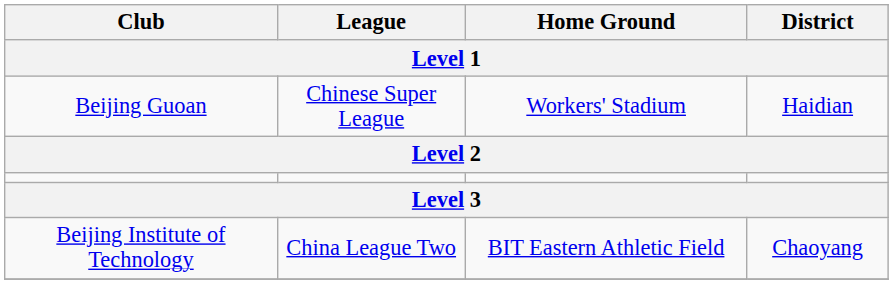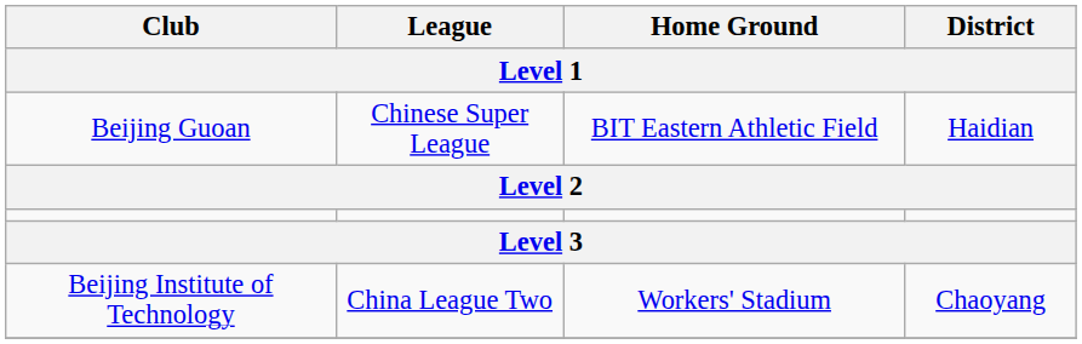 <table width=50%; class="wikitable" border="1" style="text-align:center;">
 <tr>
 <th width=29%>Club</th>
 <th width=20%>League</th>
 <th width=30%>Home Ground</th>
 <th width=15%>District</th>
 </tr>
 <tr>
 <th colspan=6><a href='#'>Level</a> 1</th>
 </tr>
 <tr>
 <td align:left><a href='#'>Beijing Guoan</a></td>
 <td><a href='#'>Chinese Super League</a></td>
-<td><a href='#'>Workers' Stadium</a></td>
+<td><a href='#'>BIT Eastern Athletic Field</a></td>
 <td><a href='#'>Haidian</a></td>
 </tr>
 <tr>
 <th colspan=6><a href='#'>Level</a> 2</th>
 </tr>
 <tr>
 <td></td>
 <td></td>
 <td></td>
 <td></td>
 </tr>
 <tr>
 <th colspan=6><a href='#'>Level</a> 3</th>
 </tr>
 <tr>
 <td align:left><a href='#'>Beijing Institute of Technology</a></td>
 <td><a href='#'>China League Two</a></td>
-<td><a href='#'>BIT Eastern Athletic Field</a></td>
+<td><a href='#'>Workers' Stadium</a></td>
 <td><a href='#'>Chaoyang</a></td>
 </tr>
 <tr>
 </tr>
 </table>
